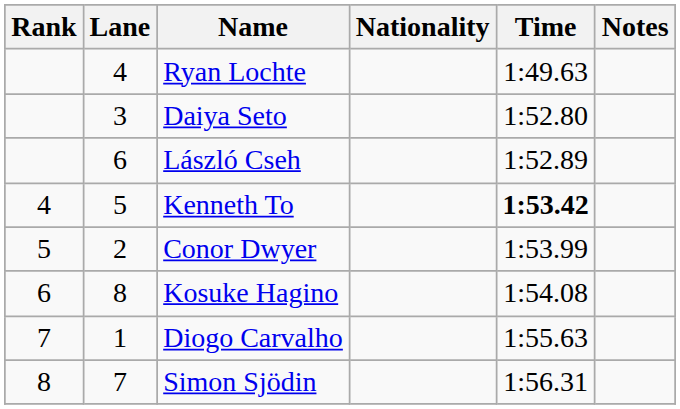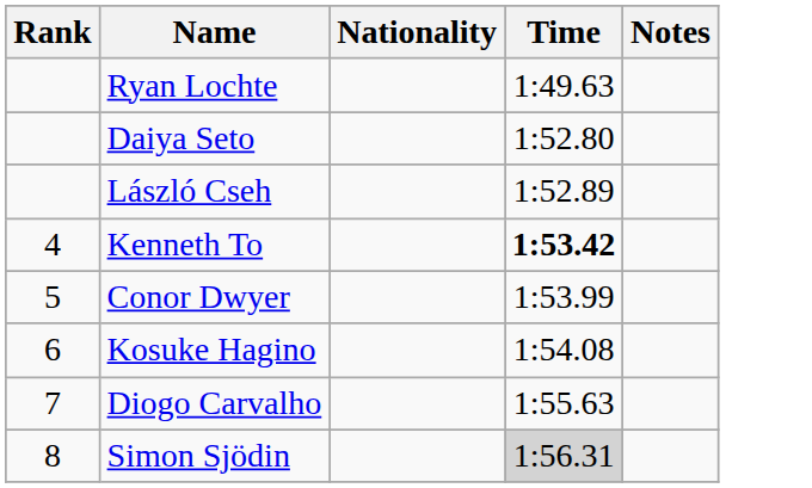 <table class="wikitable sortable" style="text-align:center">
 <tr>
 <th>Rank</th>
-<th>Lane</th>
 <th>Name</th>
 <th>Nationality</th>
 <th>Time</th>
 <th>Notes</th>
 </tr>
 <tr>
 <td></td>
-<td>4</td>
 <td align=left><a href='#'>Ryan Lochte</a></td>
 <td align=left></td>
 <td>1:49.63</td>
 <td></td>
 </tr>
 <tr>
 <td></td>
-<td>3</td>
 <td align=left><a href='#'>Daiya Seto</a></td>
 <td align=left></td>
 <td>1:52.80</td>
 <td></td>
 </tr>
 <tr>
 <td></td>
-<td>6</td>
 <td align=left><a href='#'>László Cseh</a></td>
 <td align=left></td>
 <td>1:52.89</td>
 <td></td>
 </tr>
 <tr>
 <td>4</td>
-<td>5</td>
 <td align=left><a href='#'>Kenneth To</a></td>
 <td align=left></td>
 <td><strong>1:53.42</strong></td>
 <td></td>
 </tr>
 <tr>
 <td>5</td>
-<td>2</td>
 <td align=left><a href='#'>Conor Dwyer</a></td>
 <td align=left></td>
 <td>1:53.99</td>
 <td></td>
 </tr>
 <tr>
 <td>6</td>
-<td>8</td>
 <td align=left><a href='#'>Kosuke Hagino</a></td>
 <td align=left></td>
 <td>1:54.08</td>
 <td></td>
 </tr>
 <tr>
 <td>7</td>
-<td>1</td>
 <td align=left><a href='#'>Diogo Carvalho</a></td>
 <td align=left></td>
 <td>1:55.63</td>
 <td></td>
 </tr>
 <tr>
 <td>8</td>
-<td>7</td>
 <td align=left><a href='#'>Simon Sjödin</a></td>
 <td align=left></td>
-<td>1:56.31</td>
+<td style="background: lightgrey;">1:56.31</td>
 <td></td>
 </tr>
 </table>
